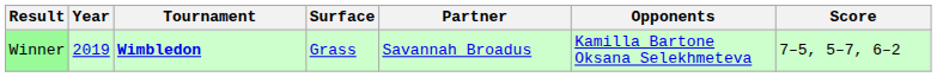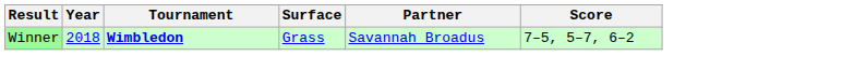 <table class="sortable wikitable" style=font-size:97%>
 <tr>
 <th>Result</th>
 <th>Year</th>
 <th width=150>Tournament</th>
 <th>Surface</th>
 <th width=150>Partner</th>
-<th width=160>Opponents</th>
 <th width=120>Score</th>
 </tr>
 <tr style="background:#CCFFCC;">
 <td style="background:#98fb98;">Winner</td>
-<td><a href='#'>2019</a></td>
+<td><a href='#'>2018</a></td>
 <td><strong><a href='#'>Wimbledon</a></strong></td>
 <td><a href='#'>Grass</a></td>
 <td> <a href='#'>Savannah Broadus</a></td>
-<td> <a href='#'>Kamilla Bartone</a><br> <a href='#'>Oksana Selekhmeteva</a></td>
 <td>7–5, 5–7, 6–2</td>
 </tr>
 </table>
